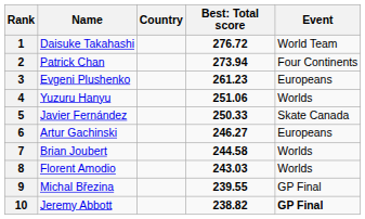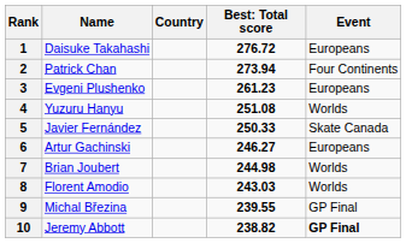 <table class="wikitable sortable">
 <tr>
 <th>Rank</th>
 <th>Name</th>
 <th>Country</th>
 <th width=120px>Best: Total score</th>
 <th>Event</th>
 </tr>
 <tr>
 <th>1</th>
 <td><a href='#'>Daisuke Takahashi</a></td>
 <td align=center></td>
 <td align=center><strong>276.72</strong></td>
-<td>World Team</td>
+<td>Europeans</td>
 </tr>
 <tr>
 <th>2</th>
 <td><a href='#'>Patrick Chan</a></td>
 <td align=center></td>
 <td align=center><strong>273.94</strong></td>
 <td>Four Continents</td>
 </tr>
 <tr>
 <th>3</th>
 <td><a href='#'>Evgeni Plushenko</a></td>
 <td align=center></td>
 <td align=center><strong>261.23</strong></td>
 <td>Europeans</td>
 </tr>
 <tr>
 <th>4</th>
 <td><a href='#'>Yuzuru Hanyu</a></td>
 <td align=center></td>
-<td align=center><strong>251.06</strong></td>
+<td align=center><strong>251.08</strong></td>
 <td>Worlds</td>
 </tr>
 <tr>
 <th>5</th>
 <td><a href='#'>Javier Fernández</a></td>
 <td align=center></td>
 <td align=center><strong>250.33</strong></td>
 <td>Skate Canada</td>
 </tr>
 <tr>
 <th>6</th>
 <td><a href='#'>Artur Gachinski</a></td>
 <td align=center></td>
 <td align=center><strong>246.27</strong></td>
 <td>Europeans</td>
 </tr>
 <tr>
 <th>7</th>
 <td><a href='#'>Brian Joubert</a></td>
 <td align=center></td>
-<td align=center><strong>244.58</strong></td>
+<td align=center><strong>244.98</strong></td>
 <td>Worlds</td>
 </tr>
 <tr>
 <th>8</th>
 <td><a href='#'>Florent Amodio</a></td>
 <td align=center></td>
 <td align=center><strong>243.03</strong></td>
 <td>Worlds</td>
 </tr>
 <tr>
 <th>9</th>
 <td><a href='#'>Michal Březina</a></td>
 <td align=center></td>
 <td align=center><strong>239.55</strong></td>
 <td>GP Final</td>
 </tr>
 <tr>
 <th>10</th>
 <td><a href='#'>Jeremy Abbott</a></td>
 <td align=center></td>
 <td align=center><strong>238.82</strong></td>
 <td><strong>GP Final</strong></td>
 </tr>
 </table>
